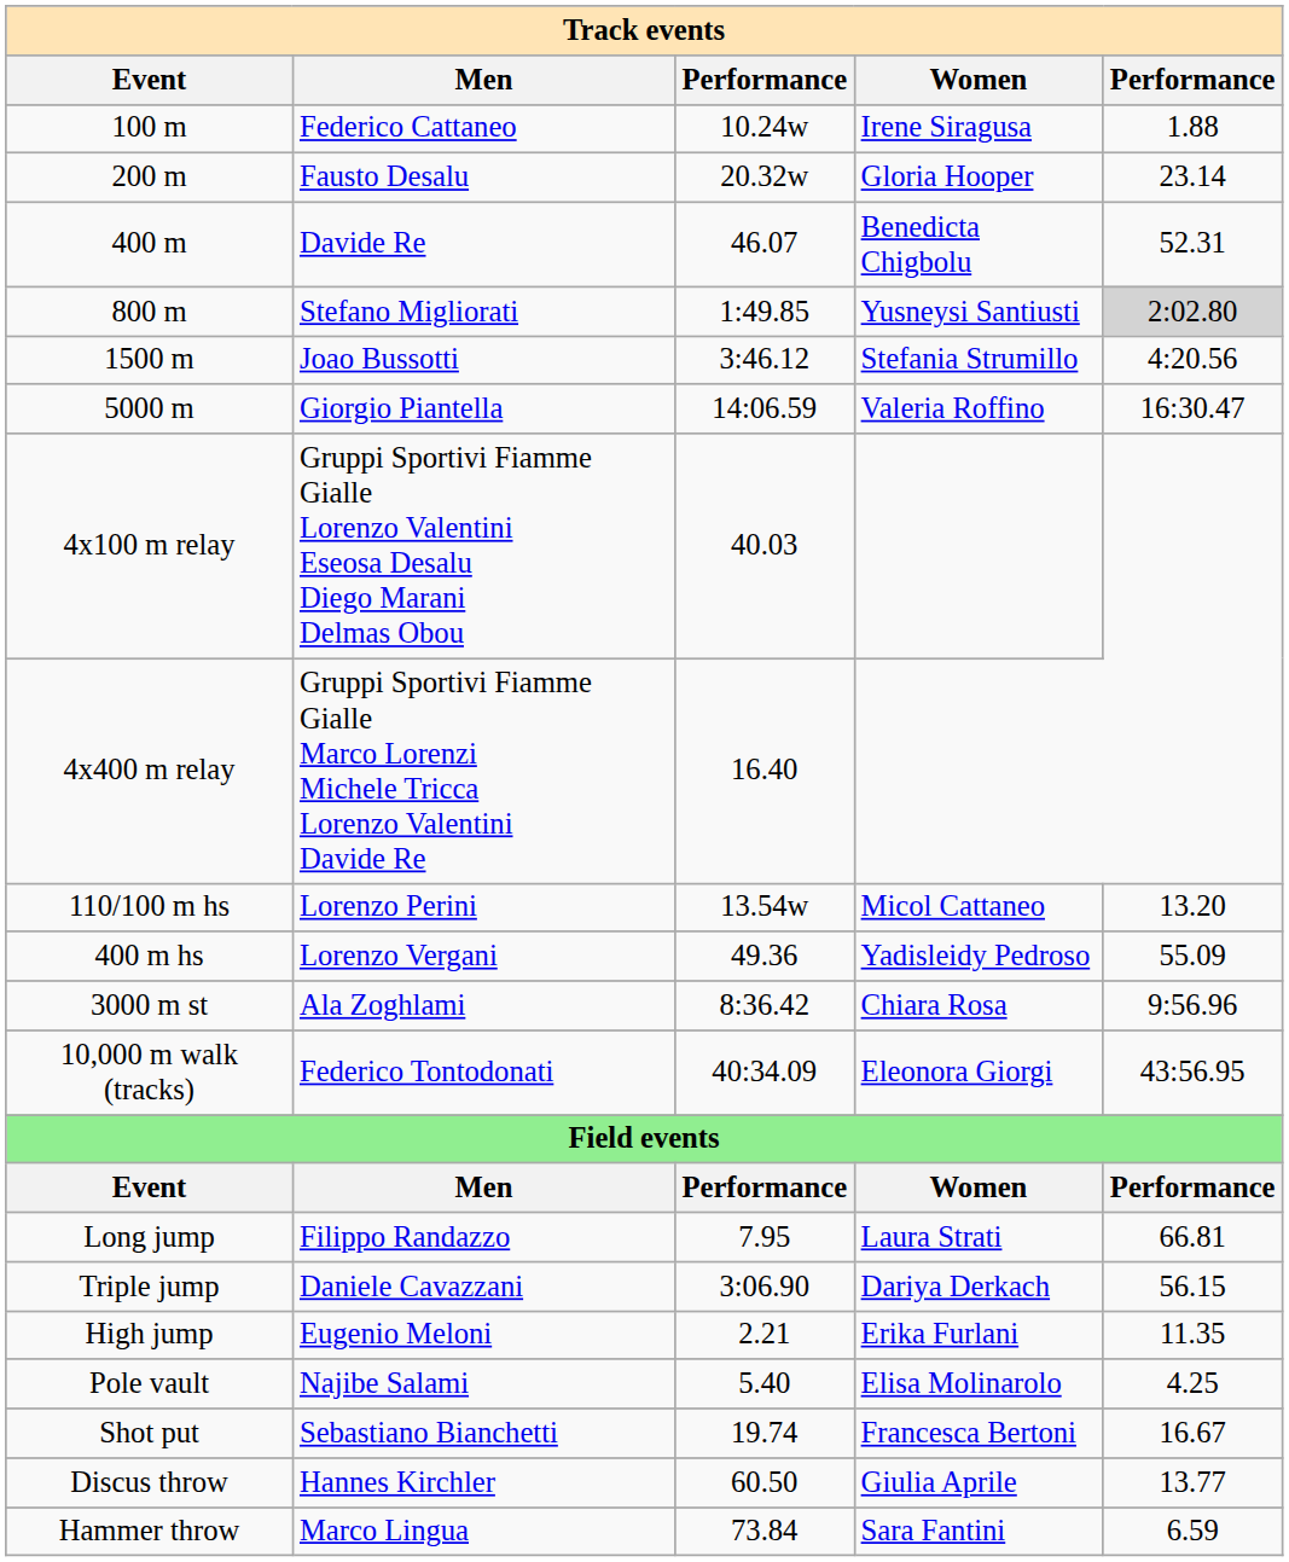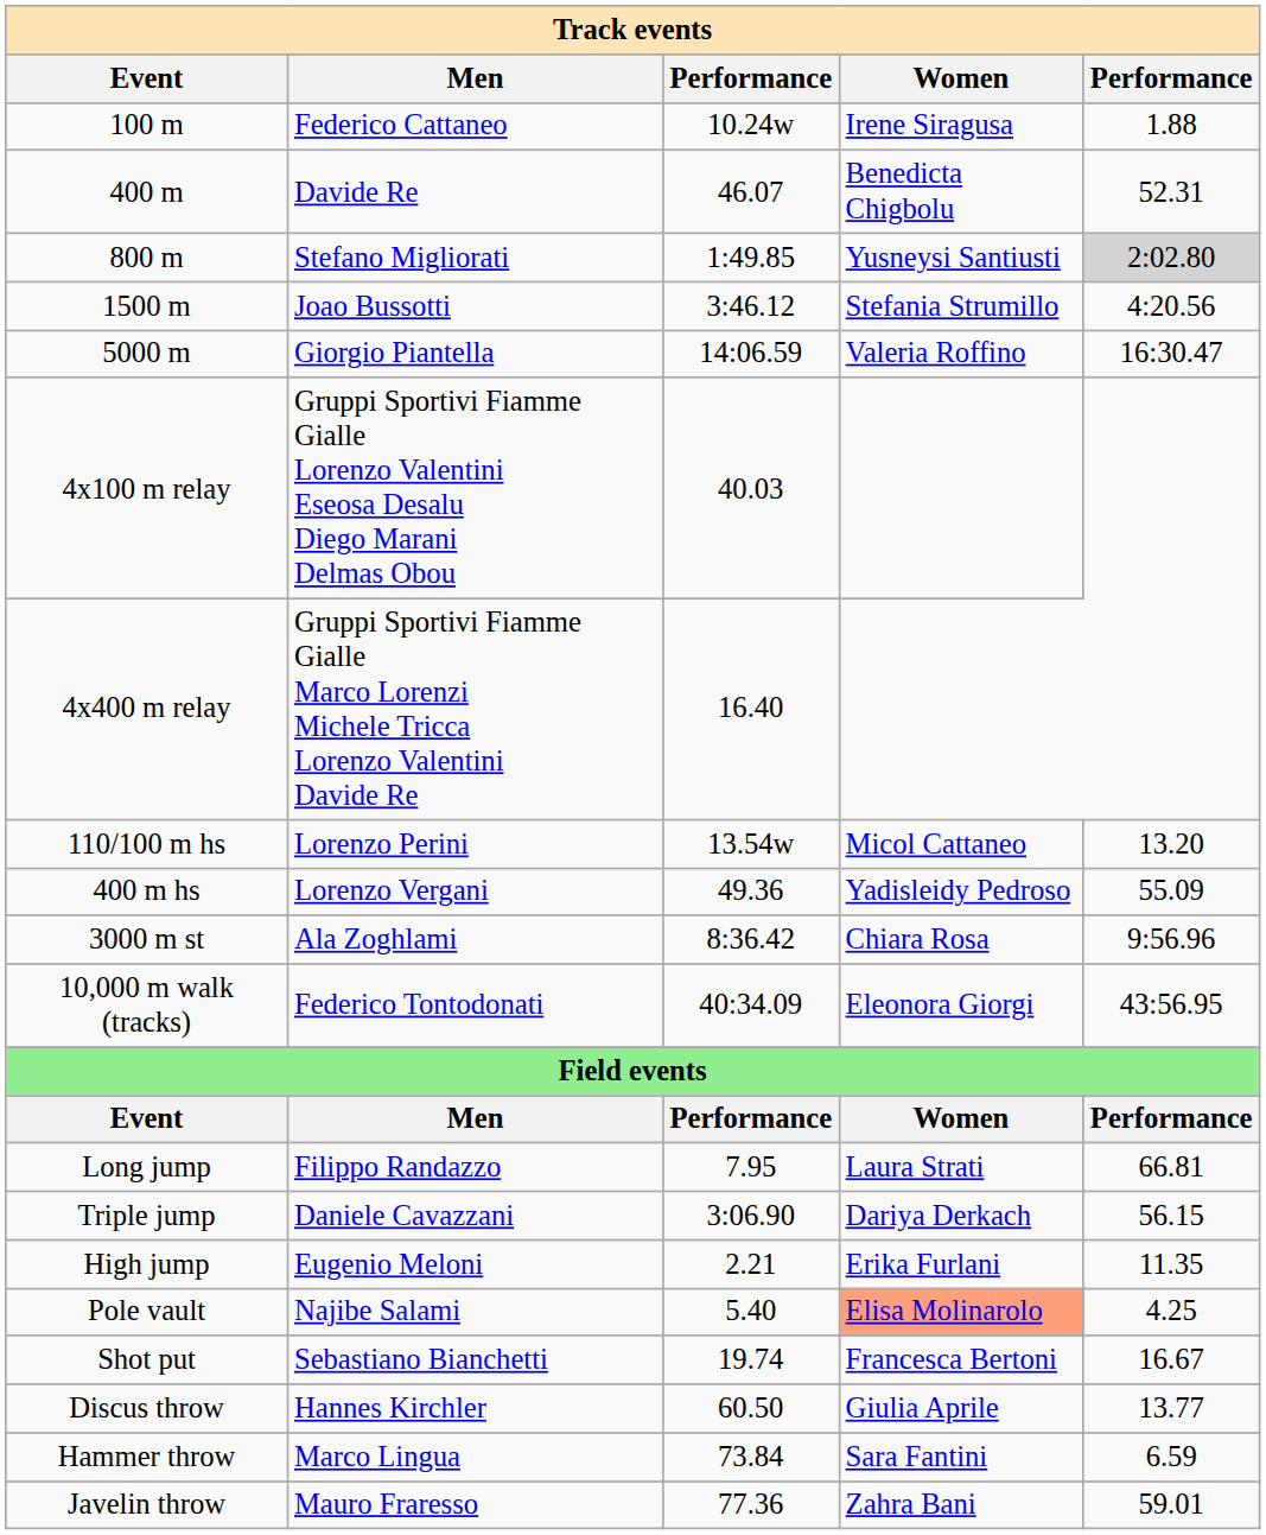 <table class="wikitable" width=70% style="font-size:90%; text-align:center;">
 <tr bgcolor=moccasin>
 <td align=center colspan=5><strong>Track events</strong></td>
 </tr>
 <tr>
 <th>Event</th>
 <th>Men</th>
 <th>Performance</th>
 <th>Women</th>
 <th>Performance</th>
 </tr>
 <tr>
 <td>100 m</td>
 <td align=left><a href='#'>Federico Cattaneo</a></td>
 <td>10.24w</td>
 <td align=left><a href='#'>Irene Siragusa</a></td>
 <td>1.88</td>
-</tr>
-<tr>
-<td>200 m</td>
-<td align=left><a href='#'>Fausto Desalu</a></td>
-<td>20.32w</td>
-<td align=left><a href='#'>Gloria Hooper</a></td>
-<td>23.14</td>
 </tr>
 <tr>
 <td>400 m</td>
 <td align=left><a href='#'>Davide Re</a></td>
 <td>46.07</td>
 <td align=left><a href='#'>Benedicta Chigbolu</a></td>
 <td>52.31</td>
 </tr>
 <tr>
 <td>800 m</td>
 <td align=left><a href='#'>Stefano Migliorati</a></td>
 <td>1:49.85</td>
 <td align=left><a href='#'>Yusneysi Santiusti</a></td>
 <td style="background: lightgrey;">2:02.80</td>
 </tr>
 <tr>
 <td>1500 m</td>
 <td align=left><a href='#'>Joao Bussotti</a></td>
 <td>3:46.12</td>
 <td align=left><a href='#'>Stefania Strumillo</a></td>
 <td>4:20.56</td>
 </tr>
 <tr>
 <td>5000 m</td>
 <td align=left><a href='#'>Giorgio Piantella</a></td>
 <td>14:06.59</td>
 <td align=left><a href='#'>Valeria Roffino</a></td>
 <td>16:30.47</td>
 </tr>
 <tr>
 <td>4x100 m relay</td>
 <td align=left>Gruppi Sportivi Fiamme Gialle<br><a href='#'>Lorenzo Valentini</a><br><a href='#'>Eseosa Desalu</a><br><a href='#'>Diego Marani</a><br><a href='#'>Delmas Obou</a></td>
 <td>40.03</td>
 <td align=left></td>
 </tr>
 <tr>
 <td>4x400 m relay</td>
 <td align=left>Gruppi Sportivi Fiamme Gialle<br><a href='#'>Marco Lorenzi</a><br><a href='#'>Michele Tricca</a><br><a href='#'>Lorenzo Valentini</a><br><a href='#'>Davide Re</a></td>
 <td>16.40</td>
 </tr>
 <tr>
 <td>110/100 m hs</td>
 <td align=left><a href='#'>Lorenzo Perini</a></td>
 <td>13.54w</td>
 <td align=left><a href='#'>Micol Cattaneo</a></td>
 <td>13.20</td>
 </tr>
 <tr>
 <td>400 m hs</td>
 <td align=left><a href='#'>Lorenzo Vergani</a></td>
 <td>49.36</td>
 <td align=left><a href='#'>Yadisleidy Pedroso</a></td>
 <td>55.09</td>
 </tr>
 <tr>
 <td>3000 m st</td>
 <td align=left><a href='#'>Ala Zoghlami</a></td>
 <td>8:36.42</td>
 <td align=left><a href='#'>Chiara Rosa</a></td>
 <td>9:56.96</td>
 </tr>
 <tr>
 <td>10,000 m walk (tracks)</td>
 <td align=left><a href='#'>Federico Tontodonati</a></td>
 <td>40:34.09</td>
 <td align=left><a href='#'>Eleonora Giorgi</a></td>
 <td>43:56.95</td>
 </tr>
 <tr bgcolor=lightgreen>
 <td align=center colspan=5><strong>Field events</strong></td>
 </tr>
 <tr>
 <th>Event</th>
 <th>Men</th>
 <th>Performance</th>
 <th>Women</th>
 <th>Performance</th>
 </tr>
 <tr>
 <td>Long jump</td>
 <td align=left><a href='#'>Filippo Randazzo</a></td>
 <td>7.95</td>
 <td align=left><a href='#'>Laura Strati</a></td>
 <td>66.81</td>
 </tr>
 <tr>
 <td>Triple jump</td>
 <td align=left><a href='#'>Daniele Cavazzani</a></td>
 <td>3:06.90</td>
 <td align=left><a href='#'>Dariya Derkach</a></td>
 <td>56.15</td>
 </tr>
 <tr>
 <td>High jump</td>
 <td align=left><a href='#'>Eugenio Meloni</a></td>
 <td>2.21</td>
 <td align=left><a href='#'>Erika Furlani</a></td>
 <td>11.35</td>
 </tr>
 <tr>
 <td>Pole vault</td>
 <td align=left><a href='#'>Najibe Salami</a></td>
 <td>5.40</td>
-<td align=left><a href='#'>Elisa Molinarolo</a></td>
+<td align=left style="background: lightsalmon;"><a href='#'>Elisa Molinarolo</a></td>
 <td>4.25</td>
 </tr>
 <tr>
 <td>Shot put</td>
 <td align="left"><a href='#'>Sebastiano Bianchetti</a></td>
 <td>19.74</td>
 <td align=left><a href='#'>Francesca Bertoni</a></td>
 <td>16.67</td>
 </tr>
 <tr>
 <td>Discus throw</td>
 <td align=left><a href='#'>Hannes Kirchler</a></td>
 <td>60.50</td>
 <td align=left><a href='#'>Giulia Aprile</a></td>
 <td>13.77</td>
 </tr>
 <tr>
 <td>Hammer throw</td>
 <td align=left><a href='#'>Marco Lingua</a></td>
 <td>73.84</td>
 <td align=left><a href='#'>Sara Fantini</a></td>
 <td>6.59</td>
 </tr>
+<tr>
+<td>Javelin throw</td>
+<td align=left><a href='#'>Mauro Fraresso</a></td>
+<td>77.36</td>
+<td align=left><a href='#'>Zahra Bani</a></td>
+<td>59.01</td>
+</tr>
 </table>
